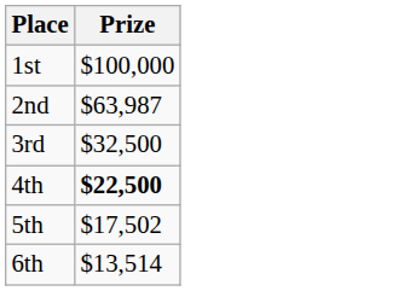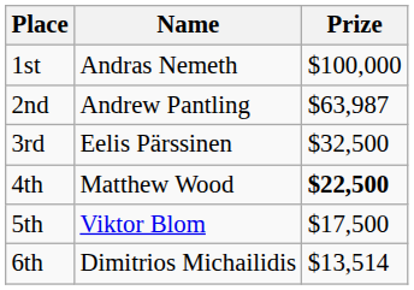 <table class="wikitable">
 <tr>
 <th>Place</th>
+<th>Name</th>
 <th>Prize</th>
 </tr>
 <tr>
 <td>1st</td>
+<td> Andras Nemeth</td>
 <td>$100,000</td>
 </tr>
 <tr>
 <td>2nd</td>
+<td> Andrew Pantling</td>
 <td>$63,987</td>
 </tr>
 <tr>
 <td>3rd</td>
+<td> Eelis Pärssinen</td>
 <td>$32,500</td>
 </tr>
 <tr>
 <td>4th</td>
+<td> Matthew Wood</td>
 <td><strong>$22,500</strong></td>
 </tr>
 <tr>
 <td>5th</td>
-<td>$17,502</td>
+<td> <a href='#'>Viktor Blom</a></td>
+<td>$17,500</td>
 </tr>
 <tr>
 <td>6th</td>
+<td> Dimitrios Michailidis</td>
 <td>$13,514</td>
 </tr>
 </table>
